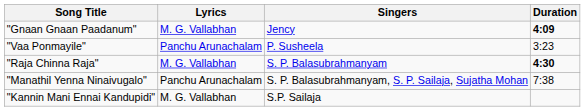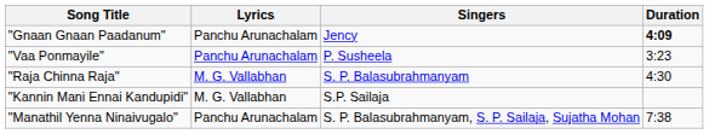 <table class="wikitable">
 <tr>
 <th>Song Title</th>
 <th>Lyrics</th>
 <th>Singers</th>
 <th>Duration</th>
 </tr>
 <tr>
 <td>"Gnaan Gnaan Paadanum"</td>
-<td><a href='#'>M. G. Vallabhan</a></td>
+<td>Panchu Arunachalam</td>
 <td><a href='#'>Jency</a></td>
 <td><strong>4:09</strong></td>
 </tr>
 <tr>
 <td>"Vaa Ponmayile"</td>
 <td><a href='#'>Panchu Arunachalam</a></td>
 <td><a href='#'>P. Susheela</a></td>
 <td>3:23</td>
 </tr>
 <tr>
 <td>"Raja Chinna Raja"</td>
 <td><a href='#'>M. G. Vallabhan</a></td>
 <td><a href='#'>S. P. Balasubrahmanyam</a></td>
-<td><strong>4:30</strong></td>
+<td>4:30</td>
+</tr>
+<tr>
+<td>"Kannin Mani Ennai Kandupidi"</td>
+<td>M. G. Vallabhan</td>
+<td>S.P. Sailaja</td>
+<td></td>
 </tr>
 <tr>
 <td>"Manathil Yenna Ninaivugalo"</td>
 <td>Panchu Arunachalam</td>
 <td>S. P. Balasubrahmanyam, <a href='#'>S. P. Sailaja</a>, <a href='#'>Sujatha Mohan</a></td>
 <td>7:38</td>
 </tr>
-<tr>
-<td>"Kannin Mani Ennai Kandupidi"</td>
-<td>M. G. Vallabhan</td>
-<td>S.P. Sailaja</td>
-<td></td>
-</tr>
 </table>
